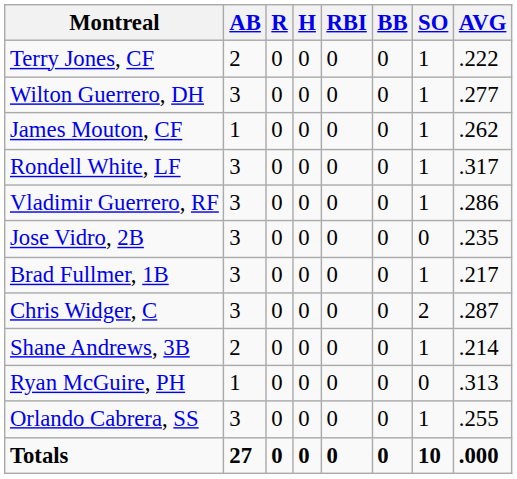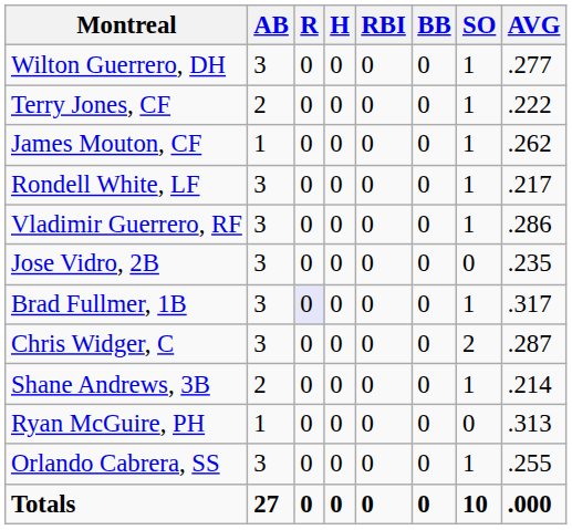 <table class="wikitable sortable">
 <tr>
 <th>Montreal</th>
 <th><a href='#'>AB</a></th>
 <th><a href='#'>R</a></th>
 <th><a href='#'>H</a></th>
 <th><a href='#'>RBI</a></th>
 <th><a href='#'>BB</a></th>
 <th><a href='#'>SO</a></th>
 <th><a href='#'>AVG</a></th>
 </tr>
 <tr>
+<td><a href='#'>Wilton Guerrero</a>, <a href='#'>DH</a></td>
+<td>3</td>
+<td>0</td>
+<td>0</td>
+<td>0</td>
+<td>0</td>
+<td>1</td>
+<td>.277</td>
+</tr>
+<tr>
 <td><a href='#'>Terry Jones</a>, <a href='#'>CF</a></td>
 <td>2</td>
 <td>0</td>
 <td>0</td>
 <td>0</td>
 <td>0</td>
 <td>1</td>
 <td>.222</td>
-</tr>
-<tr>
-<td><a href='#'>Wilton Guerrero</a>, <a href='#'>DH</a></td>
-<td>3</td>
-<td>0</td>
-<td>0</td>
-<td>0</td>
-<td>0</td>
-<td>1</td>
-<td>.277</td>
 </tr>
 <tr>
 <td><a href='#'>James Mouton</a>, <a href='#'>CF</a></td>
 <td>1</td>
 <td>0</td>
 <td>0</td>
 <td>0</td>
 <td>0</td>
 <td>1</td>
 <td>.262</td>
 </tr>
 <tr>
 <td><a href='#'>Rondell White</a>, <a href='#'>LF</a></td>
 <td>3</td>
 <td>0</td>
 <td>0</td>
 <td>0</td>
 <td>0</td>
 <td>1</td>
-<td>.317</td>
+<td>.217</td>
 </tr>
 <tr>
 <td><a href='#'>Vladimir Guerrero</a>, <a href='#'>RF</a></td>
 <td>3</td>
 <td>0</td>
 <td>0</td>
 <td>0</td>
 <td>0</td>
 <td>1</td>
 <td>.286</td>
 </tr>
 <tr>
 <td><a href='#'>Jose Vidro</a>, <a href='#'>2B</a></td>
 <td>3</td>
 <td>0</td>
 <td>0</td>
 <td>0</td>
 <td>0</td>
 <td>0</td>
 <td>.235</td>
 </tr>
 <tr>
 <td><a href='#'>Brad Fullmer</a>, <a href='#'>1B</a></td>
 <td>3</td>
-<td>0</td>
+<td style="background: lavender;">0</td>
 <td>0</td>
 <td>0</td>
 <td>0</td>
 <td>1</td>
-<td>.217</td>
+<td>.317</td>
 </tr>
 <tr>
 <td><a href='#'>Chris Widger</a>, <a href='#'>C</a></td>
 <td>3</td>
 <td>0</td>
 <td>0</td>
 <td>0</td>
 <td>0</td>
 <td>2</td>
 <td>.287</td>
 </tr>
 <tr>
 <td><a href='#'>Shane Andrews</a>, <a href='#'>3B</a></td>
 <td>2</td>
 <td>0</td>
 <td>0</td>
 <td>0</td>
 <td>0</td>
 <td>1</td>
 <td>.214</td>
 </tr>
 <tr>
 <td><a href='#'>Ryan McGuire</a>, <a href='#'>PH</a></td>
 <td>1</td>
 <td>0</td>
 <td>0</td>
 <td>0</td>
 <td>0</td>
 <td>0</td>
 <td>.313</td>
 </tr>
 <tr>
 <td><a href='#'>Orlando Cabrera</a>, <a href='#'>SS</a></td>
 <td>3</td>
 <td>0</td>
 <td>0</td>
 <td>0</td>
 <td>0</td>
 <td>1</td>
 <td>.255</td>
 </tr>
 <tr class="sortbottom">
 <td><strong>Totals</strong></td>
 <td><strong>27</strong></td>
 <td><strong>0</strong></td>
 <td><strong>0</strong></td>
 <td><strong>0</strong></td>
 <td><strong>0</strong></td>
 <td><strong>10</strong></td>
 <td><strong>.000</strong></td>
 </tr>
 </table>
